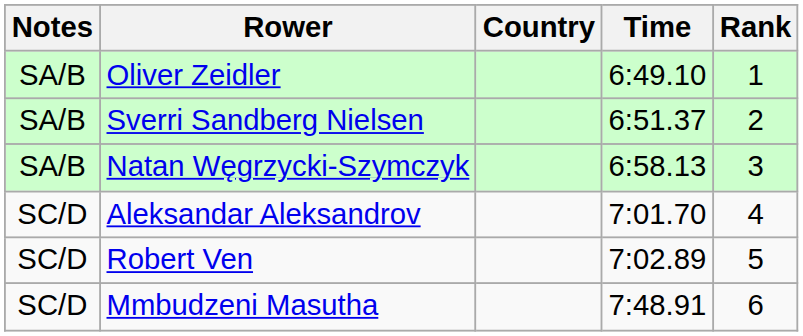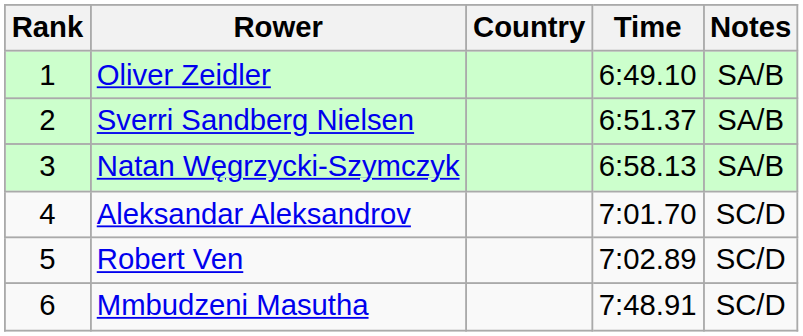 <table class="wikitable" style="text-align:center">
 <tr>
-<th>Notes</th>
+<th>Rank</th>
 <th>Rower</th>
 <th>Country</th>
 <th>Time</th>
-<th>Rank</th>
+<th>Notes</th>
 </tr>
 <tr bgcolor=ccffcc>
-<td>SA/B</td>
+<td>1</td>
 <td align="left"><a href='#'>Oliver Zeidler</a></td>
 <td align="left"></td>
 <td>6:49.10</td>
-<td>1</td>
+<td>SA/B</td>
 </tr>
 <tr bgcolor=ccffcc>
-<td>SA/B</td>
+<td>2</td>
 <td align="left"><a href='#'>Sverri Sandberg Nielsen</a></td>
 <td align="left"></td>
 <td>6:51.37</td>
-<td>2</td>
+<td>SA/B</td>
 </tr>
 <tr bgcolor=ccffcc>
-<td>SA/B</td>
+<td>3</td>
 <td align="left"><a href='#'>Natan Węgrzycki-Szymczyk</a></td>
 <td align="left"></td>
 <td>6:58.13</td>
-<td>3</td>
+<td>SA/B</td>
 </tr>
 <tr>
-<td>SC/D</td>
+<td>4</td>
 <td align="left"><a href='#'>Aleksandar Aleksandrov</a></td>
 <td align="left"></td>
 <td>7:01.70</td>
-<td>4</td>
+<td>SC/D</td>
 </tr>
 <tr>
-<td>SC/D</td>
+<td>5</td>
 <td align="left"><a href='#'>Robert Ven</a></td>
 <td align="left"></td>
 <td>7:02.89</td>
-<td>5</td>
+<td>SC/D</td>
 </tr>
 <tr>
-<td>SC/D</td>
+<td>6</td>
 <td align="left"><a href='#'>Mmbudzeni Masutha</a></td>
 <td align="left"></td>
 <td>7:48.91</td>
-<td>6</td>
+<td>SC/D</td>
 </tr>
 </table>
